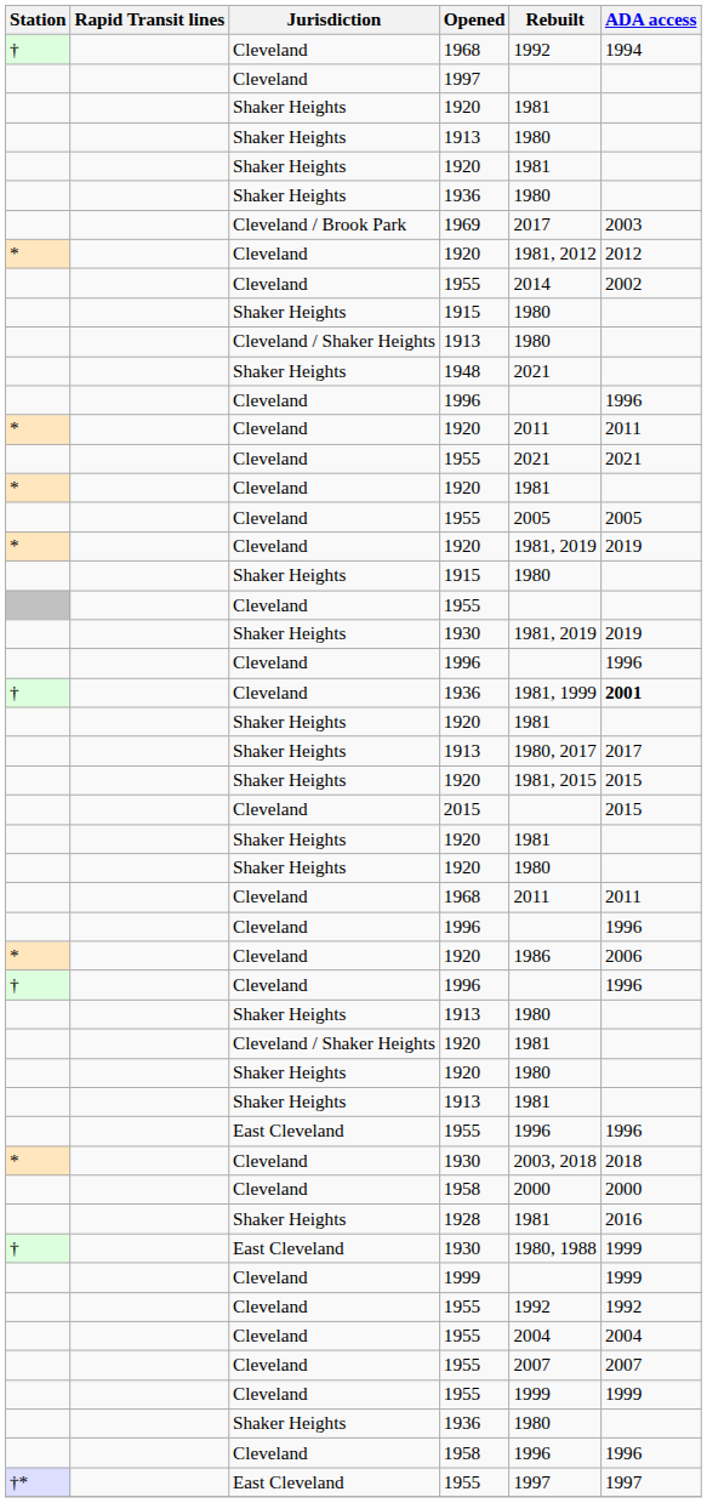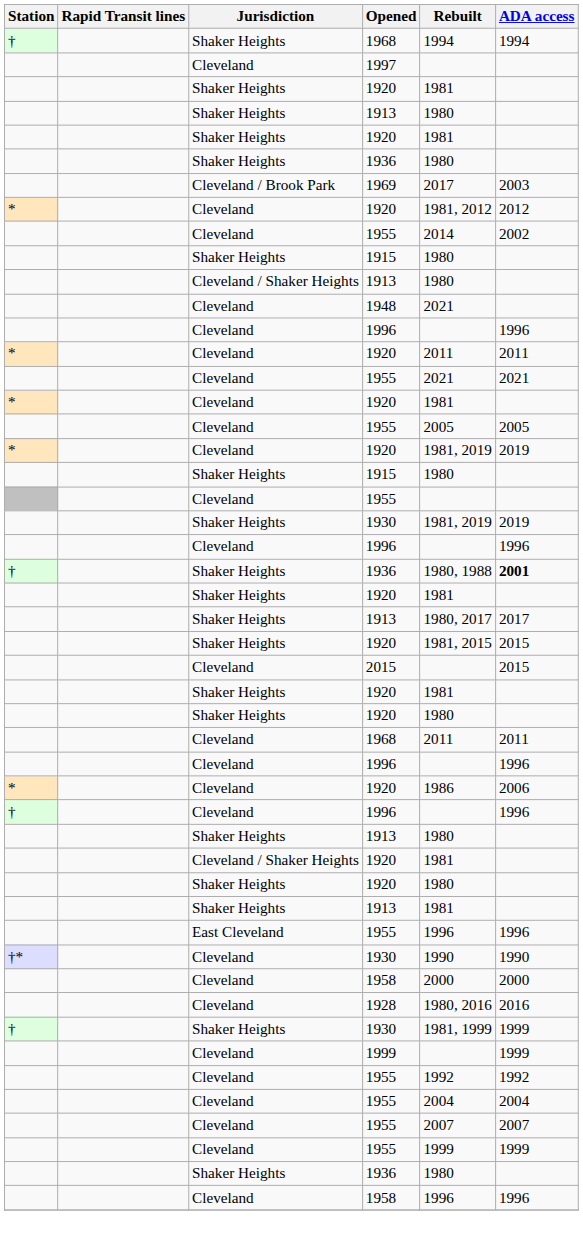 <table class="wikitable sortable">
 <tr>
 <th>Station</th>
 <th>Rapid Transit lines</th>
 <th>Jurisdiction</th>
 <th>Opened</th>
 <th>Rebuilt</th>
 <th><a href='#'>ADA access</a></th>
 </tr>
 <tr>
 <td style="background-color:#ddffdd">†</td>
 <td></td>
-<td>Cleveland</td>
+<td>Shaker Heights</td>
 <td>1968</td>
-<td>1992</td>
+<td>1994</td>
 <td>1994</td>
 </tr>
 <tr>
 <td></td>
 <td></td>
 <td>Cleveland</td>
 <td>1997</td>
 <td></td>
 <td></td>
 </tr>
 <tr>
 <td></td>
 <td></td>
 <td>Shaker Heights</td>
 <td>1920</td>
 <td>1981</td>
 <td></td>
 </tr>
 <tr>
 <td></td>
 <td></td>
 <td>Shaker Heights</td>
 <td>1913</td>
 <td>1980</td>
 <td></td>
 </tr>
 <tr>
 <td></td>
 <td></td>
 <td>Shaker Heights</td>
 <td>1920</td>
 <td>1981</td>
 <td></td>
 </tr>
 <tr>
 <td></td>
 <td></td>
 <td>Shaker Heights</td>
 <td>1936</td>
 <td>1980</td>
 <td></td>
 </tr>
 <tr>
 <td></td>
 <td></td>
 <td>Cleveland / Brook Park</td>
 <td>1969</td>
 <td>2017</td>
 <td>2003</td>
 </tr>
 <tr>
 <td style="background-color:#FFE6BD">*</td>
 <td> </td>
 <td>Cleveland</td>
 <td>1920</td>
 <td>1981, 2012</td>
 <td>2012</td>
 </tr>
 <tr>
 <td></td>
 <td></td>
 <td>Cleveland</td>
 <td>1955</td>
 <td>2014</td>
 <td>2002</td>
 </tr>
 <tr>
 <td></td>
 <td></td>
 <td>Shaker Heights</td>
 <td>1915</td>
 <td>1980</td>
 <td></td>
 </tr>
 <tr>
 <td></td>
 <td></td>
 <td>Cleveland / Shaker Heights</td>
 <td>1913</td>
 <td>1980</td>
 <td></td>
 </tr>
 <tr>
 <td></td>
 <td></td>
-<td>Shaker Heights</td>
+<td>Cleveland</td>
 <td>1948</td>
 <td>2021</td>
 <td></td>
 </tr>
 <tr>
 <td></td>
 <td></td>
 <td>Cleveland</td>
 <td>1996</td>
 <td></td>
 <td>1996</td>
 </tr>
 <tr>
 <td style="background-color:#FFE6BD">*</td>
 <td>  </td>
 <td>Cleveland</td>
 <td>1920</td>
 <td>2011</td>
 <td>2011</td>
 </tr>
 <tr>
 <td></td>
 <td></td>
 <td>Cleveland</td>
 <td>1955</td>
 <td>2021</td>
 <td>2021</td>
 </tr>
 <tr>
 <td style="background-color:#FFE6BD">*</td>
 <td> </td>
 <td>Cleveland</td>
 <td>1920</td>
 <td>1981</td>
 <td></td>
 </tr>
 <tr>
 <td></td>
 <td></td>
 <td>Cleveland</td>
 <td>1955</td>
 <td>2005</td>
 <td>2005</td>
 </tr>
 <tr>
 <td style="background-color:#FFE6BD">*</td>
 <td> </td>
 <td>Cleveland</td>
 <td>1920</td>
 <td>1981, 2019</td>
 <td>2019</td>
 </tr>
 <tr>
 <td></td>
 <td></td>
 <td>Shaker Heights</td>
 <td>1915</td>
 <td>1980</td>
 <td></td>
 </tr>
 <tr>
 <td style="background-color:silver"></td>
 <td></td>
 <td>Cleveland</td>
 <td>1955</td>
 <td></td>
 <td></td>
 </tr>
 <tr>
 <td></td>
 <td></td>
 <td>Shaker Heights</td>
 <td>1930</td>
 <td>1981, 2019</td>
 <td>2019</td>
 </tr>
 <tr>
 <td></td>
 <td></td>
 <td>Cleveland</td>
 <td>1996</td>
 <td></td>
 <td>1996</td>
 </tr>
 <tr>
 <td style="background-color:#ddffdd">†</td>
 <td></td>
-<td>Cleveland</td>
+<td>Shaker Heights</td>
 <td>1936</td>
-<td>1981, 1999</td>
+<td>1980, 1988</td>
 <td><strong>2001</strong></td>
 </tr>
 <tr>
 <td></td>
 <td></td>
 <td>Shaker Heights</td>
 <td>1920</td>
 <td>1981</td>
 <td></td>
 </tr>
 <tr>
 <td></td>
 <td></td>
 <td>Shaker Heights</td>
 <td>1913</td>
 <td>1980, 2017</td>
 <td>2017</td>
 </tr>
 <tr>
 <td></td>
 <td></td>
 <td>Shaker Heights</td>
 <td>1920</td>
 <td>1981, 2015</td>
 <td>2015</td>
 </tr>
 <tr>
 <td></td>
 <td></td>
 <td>Cleveland</td>
 <td>2015</td>
 <td></td>
 <td>2015</td>
 </tr>
 <tr>
 <td></td>
 <td></td>
 <td>Shaker Heights</td>
 <td>1920</td>
 <td>1981</td>
 <td></td>
 </tr>
 <tr>
 <td></td>
 <td></td>
 <td>Shaker Heights</td>
 <td>1920</td>
 <td>1980</td>
 <td></td>
 </tr>
 <tr>
 <td></td>
 <td></td>
 <td>Cleveland</td>
 <td>1968</td>
 <td>2011</td>
 <td>2011</td>
 </tr>
 <tr>
 <td></td>
 <td></td>
 <td>Cleveland</td>
 <td>1996</td>
 <td></td>
 <td>1996</td>
 </tr>
 <tr>
 <td style="background-color:#FFE6BD">*</td>
 <td> </td>
 <td>Cleveland</td>
 <td>1920</td>
 <td>1986</td>
 <td>2006</td>
 </tr>
 <tr>
 <td style="background-color:#ddffdd">†</td>
 <td></td>
 <td>Cleveland</td>
 <td>1996</td>
 <td></td>
 <td>1996</td>
 </tr>
 <tr>
 <td></td>
 <td></td>
 <td>Shaker Heights</td>
 <td>1913</td>
 <td>1980</td>
 <td></td>
 </tr>
 <tr>
 <td></td>
 <td></td>
 <td>Cleveland / Shaker Heights</td>
 <td>1920</td>
 <td>1981</td>
 <td></td>
 </tr>
 <tr>
 <td></td>
 <td></td>
 <td>Shaker Heights</td>
 <td>1920</td>
 <td>1980</td>
 <td></td>
 </tr>
 <tr>
 <td></td>
 <td></td>
 <td>Shaker Heights</td>
 <td>1913</td>
 <td>1981</td>
 <td></td>
 </tr>
 <tr>
 <td></td>
 <td></td>
 <td>East Cleveland</td>
 <td>1955</td>
 <td>1996</td>
 <td>1996</td>
 </tr>
 <tr>
-<td style="background-color:#FFE6BD">*</td>
-<td>  </td>
+<td style="background-color:#DDDDFF">†*</td>
+<td>   </td>
 <td>Cleveland</td>
 <td>1930</td>
-<td>2003, 2018</td>
-<td>2018</td>
+<td>1990</td>
+<td>1990</td>
 </tr>
 <tr>
 <td></td>
 <td></td>
 <td>Cleveland</td>
 <td>1958</td>
 <td>2000</td>
 <td>2000</td>
 </tr>
 <tr>
 <td></td>
 <td></td>
-<td>Shaker Heights</td>
+<td>Cleveland</td>
 <td>1928</td>
-<td>1981</td>
+<td>1980, 2016</td>
 <td>2016</td>
 </tr>
 <tr>
 <td style="background-color:#ddffdd">†</td>
 <td></td>
-<td>East Cleveland</td>
+<td>Shaker Heights</td>
 <td>1930</td>
-<td>1980, 1988</td>
+<td>1981, 1999</td>
 <td>1999</td>
 </tr>
 <tr>
 <td></td>
 <td></td>
 <td>Cleveland</td>
 <td>1999</td>
 <td></td>
 <td>1999</td>
 </tr>
 <tr>
 <td></td>
 <td></td>
 <td>Cleveland</td>
 <td>1955</td>
 <td>1992</td>
 <td>1992</td>
 </tr>
 <tr>
 <td></td>
 <td></td>
 <td>Cleveland</td>
 <td>1955</td>
 <td>2004</td>
 <td>2004</td>
 </tr>
 <tr>
 <td></td>
 <td></td>
 <td>Cleveland</td>
 <td>1955</td>
 <td>2007</td>
 <td>2007</td>
 </tr>
 <tr>
 <td></td>
 <td></td>
 <td>Cleveland</td>
 <td>1955</td>
 <td>1999</td>
 <td>1999</td>
 </tr>
 <tr>
 <td></td>
 <td></td>
 <td>Shaker Heights</td>
 <td>1936</td>
 <td>1980</td>
 <td></td>
 </tr>
 <tr>
 <td></td>
 <td></td>
 <td>Cleveland</td>
 <td>1958</td>
 <td>1996</td>
 <td>1996</td>
 </tr>
 <tr>
-<td style="background-color:#DDDDFF">†*</td>
-<td></td>
-<td>East Cleveland</td>
-<td>1955</td>
-<td>1997</td>
-<td>1997</td>
-</tr>
-<tr>
 </tr>
 </table>
